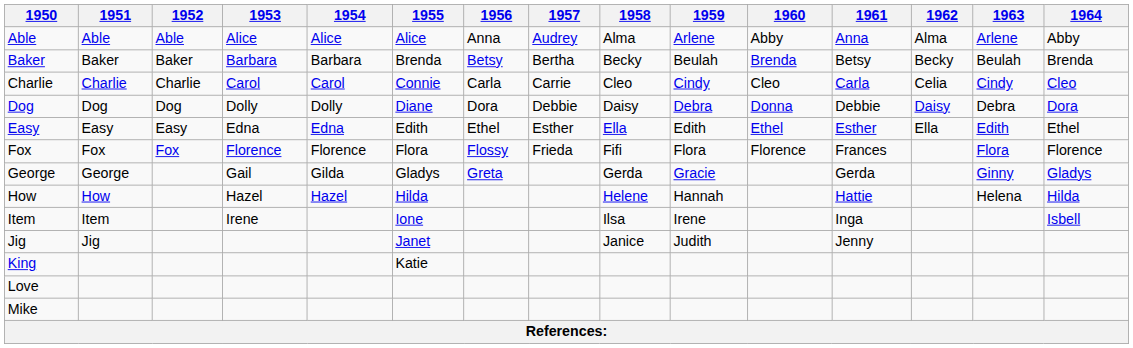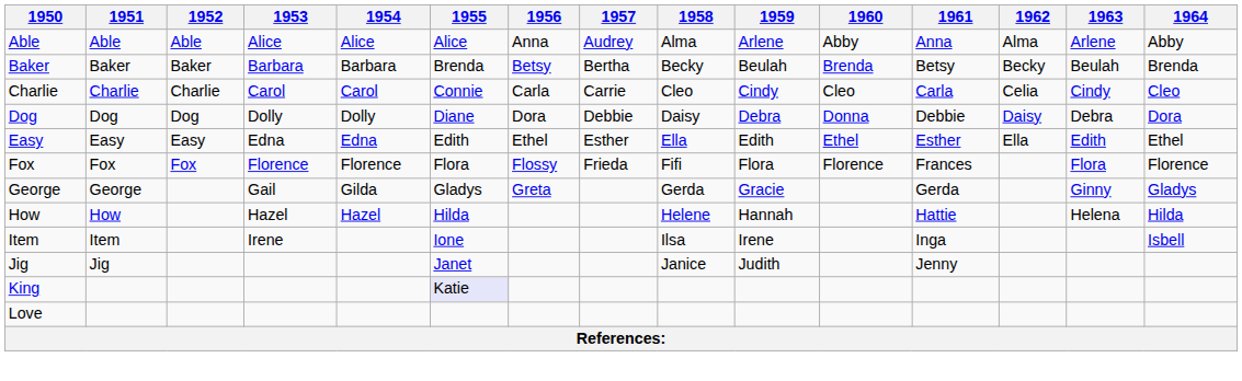 <table class="wikitable" width="100%">
 <tr>
 <th><a href='#'>1950</a></th>
 <th><a href='#'>1951</a></th>
 <th><a href='#'>1952</a></th>
 <th><a href='#'>1953</a></th>
 <th><a href='#'>1954</a></th>
 <th><a href='#'>1955</a></th>
 <th><a href='#'>1956</a></th>
 <th><a href='#'>1957</a></th>
 <th><a href='#'>1958</a></th>
 <th><a href='#'>1959</a></th>
 <th><a href='#'>1960</a></th>
 <th><a href='#'>1961</a></th>
 <th><a href='#'>1962</a></th>
 <th><a href='#'>1963</a></th>
 <th><a href='#'>1964</a></th>
 </tr>
 <tr>
 <td><a href='#'>Able</a></td>
 <td><a href='#'>Able</a></td>
 <td><a href='#'>Able</a></td>
 <td><a href='#'>Alice</a></td>
 <td><a href='#'>Alice</a></td>
 <td><a href='#'>Alice</a></td>
 <td>Anna</td>
 <td><a href='#'>Audrey</a></td>
 <td>Alma</td>
 <td><a href='#'>Arlene</a></td>
 <td>Abby</td>
 <td><a href='#'>Anna</a></td>
 <td>Alma</td>
 <td><a href='#'>Arlene</a></td>
 <td>Abby</td>
 </tr>
 <tr>
 <td><a href='#'>Baker</a></td>
 <td>Baker</td>
 <td>Baker</td>
 <td><a href='#'>Barbara</a></td>
 <td>Barbara</td>
 <td>Brenda</td>
 <td><a href='#'>Betsy</a></td>
 <td>Bertha</td>
 <td>Becky</td>
 <td>Beulah</td>
 <td><a href='#'>Brenda</a></td>
 <td>Betsy</td>
 <td>Becky</td>
 <td>Beulah</td>
 <td>Brenda</td>
 </tr>
 <tr>
 <td>Charlie</td>
 <td><a href='#'>Charlie</a></td>
 <td>Charlie</td>
 <td><a href='#'>Carol</a></td>
 <td><a href='#'>Carol</a></td>
 <td><a href='#'>Connie</a></td>
 <td>Carla</td>
 <td>Carrie</td>
 <td>Cleo</td>
 <td><a href='#'>Cindy</a></td>
 <td>Cleo</td>
 <td><a href='#'>Carla</a></td>
 <td>Celia</td>
 <td><a href='#'>Cindy</a></td>
 <td><a href='#'>Cleo</a></td>
 </tr>
 <tr>
 <td><a href='#'>Dog</a></td>
 <td>Dog</td>
 <td>Dog</td>
 <td>Dolly</td>
 <td>Dolly</td>
 <td><a href='#'>Diane</a></td>
 <td>Dora</td>
 <td>Debbie</td>
 <td>Daisy</td>
 <td><a href='#'>Debra</a></td>
 <td><a href='#'>Donna</a></td>
 <td>Debbie</td>
 <td><a href='#'>Daisy</a></td>
 <td>Debra</td>
 <td><a href='#'>Dora</a></td>
 </tr>
 <tr>
 <td><a href='#'>Easy</a></td>
 <td>Easy</td>
 <td>Easy</td>
 <td>Edna</td>
 <td><a href='#'>Edna</a></td>
 <td>Edith</td>
 <td>Ethel</td>
 <td>Esther</td>
 <td><a href='#'>Ella</a></td>
 <td>Edith</td>
 <td><a href='#'>Ethel</a></td>
 <td><a href='#'>Esther</a></td>
 <td>Ella</td>
 <td><a href='#'>Edith</a></td>
 <td>Ethel</td>
 </tr>
 <tr>
 <td>Fox</td>
 <td>Fox</td>
 <td><a href='#'>Fox</a></td>
 <td><a href='#'>Florence</a></td>
 <td>Florence</td>
 <td>Flora</td>
 <td><a href='#'>Flossy</a></td>
 <td>Frieda</td>
 <td>Fifi</td>
 <td>Flora</td>
 <td>Florence</td>
 <td>Frances</td>
 <td></td>
 <td><a href='#'>Flora</a></td>
 <td>Florence</td>
 </tr>
 <tr>
 <td>George</td>
 <td>George</td>
 <td></td>
 <td>Gail</td>
 <td>Gilda</td>
 <td>Gladys</td>
 <td><a href='#'>Greta</a></td>
 <td></td>
 <td>Gerda</td>
 <td><a href='#'>Gracie</a></td>
 <td></td>
 <td>Gerda</td>
 <td></td>
 <td><a href='#'>Ginny</a></td>
 <td><a href='#'>Gladys</a></td>
 </tr>
 <tr>
 <td>How</td>
 <td><a href='#'>How</a></td>
 <td></td>
 <td>Hazel</td>
 <td><a href='#'>Hazel</a></td>
 <td><a href='#'>Hilda</a></td>
 <td></td>
 <td></td>
 <td><a href='#'>Helene</a></td>
 <td>Hannah</td>
 <td></td>
 <td><a href='#'>Hattie</a></td>
 <td></td>
 <td>Helena</td>
 <td><a href='#'>Hilda</a></td>
 </tr>
 <tr>
 <td>Item</td>
 <td>Item</td>
 <td></td>
 <td>Irene</td>
 <td></td>
 <td><a href='#'>Ione</a></td>
 <td></td>
 <td></td>
 <td>Ilsa</td>
 <td>Irene</td>
 <td></td>
 <td>Inga</td>
 <td></td>
 <td></td>
 <td><a href='#'>Isbell</a></td>
 </tr>
 <tr>
 <td>Jig</td>
 <td>Jig</td>
 <td></td>
 <td></td>
 <td></td>
 <td><a href='#'>Janet</a></td>
 <td></td>
 <td></td>
 <td>Janice</td>
 <td>Judith</td>
 <td></td>
 <td>Jenny</td>
 <td></td>
 <td></td>
 <td></td>
 </tr>
 <tr>
 <td><a href='#'>King</a></td>
 <td></td>
 <td></td>
 <td></td>
 <td></td>
-<td>Katie</td>
+<td style="background: lavender;">Katie</td>
 <td></td>
 <td></td>
 <td></td>
 <td></td>
 <td></td>
 <td></td>
 <td></td>
 <td></td>
 <td></td>
 </tr>
 <tr>
 <td>Love</td>
 <td></td>
 <td></td>
 <td></td>
 <td></td>
 <td></td>
 <td></td>
 <td></td>
 <td></td>
 <td></td>
 <td></td>
 <td></td>
 <td></td>
 <td></td>
 <td></td>
 </tr>
 <tr>
-<td>Mike</td>
-<td></td>
-<td></td>
-<td></td>
-<td></td>
-<td></td>
-<td></td>
-<td></td>
-<td></td>
-<td></td>
-<td></td>
-<td></td>
-<td></td>
-<td></td>
-<td></td>
-</tr>
-<tr>
 <th colspan=15>References:</th>
 </tr>
 </table>
